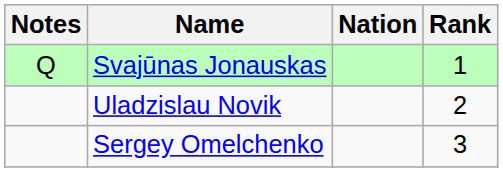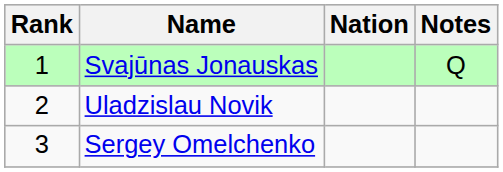 <table class="wikitable sortable" style="text-align:center">
 <tr>
-<th>Notes</th>
+<th>Rank</th>
 <th>Name</th>
 <th>Nation</th>
-<th>Rank</th>
+<th>Notes</th>
 </tr>
 <tr bgcolor=bbffbb>
-<td>Q</td>
+<td>1</td>
 <td align=left><a href='#'>Svajūnas Jonauskas</a></td>
 <td align=left></td>
-<td>1</td>
+<td>Q</td>
 </tr>
 <tr>
-<td></td>
+<td>2</td>
 <td align=left><a href='#'>Uladzislau Novik</a></td>
 <td align=left></td>
-<td>2</td>
+<td></td>
 </tr>
 <tr>
-<td></td>
+<td>3</td>
 <td align=left><a href='#'>Sergey Omelchenko</a></td>
 <td align=left></td>
-<td>3</td>
+<td></td>
 </tr>
 </table>
